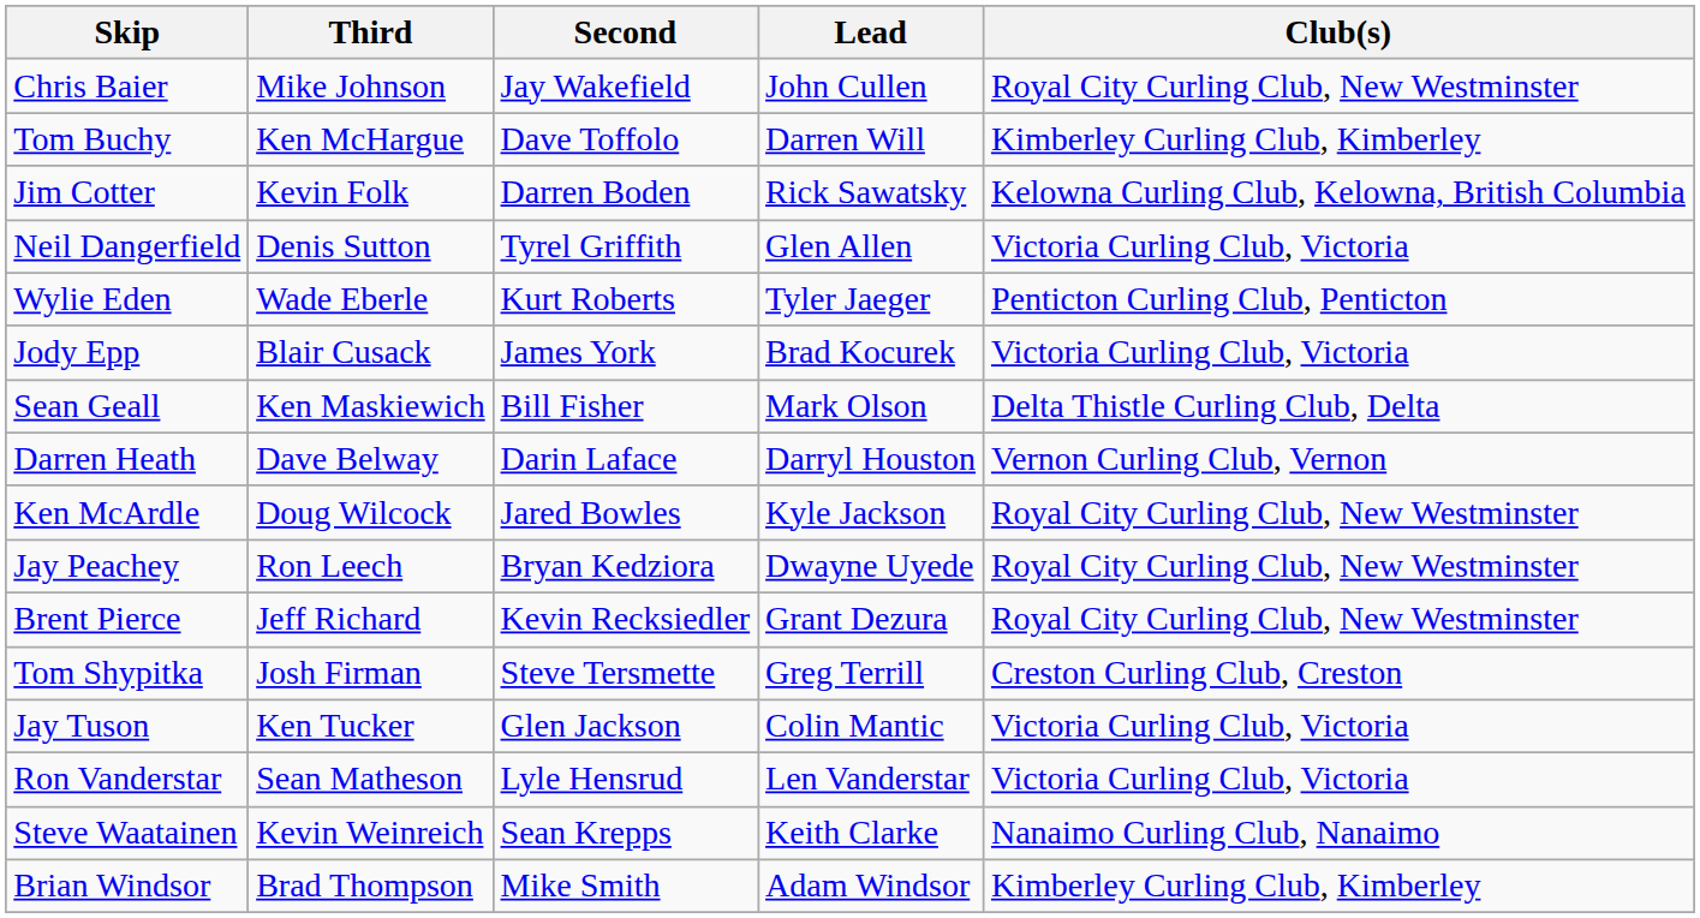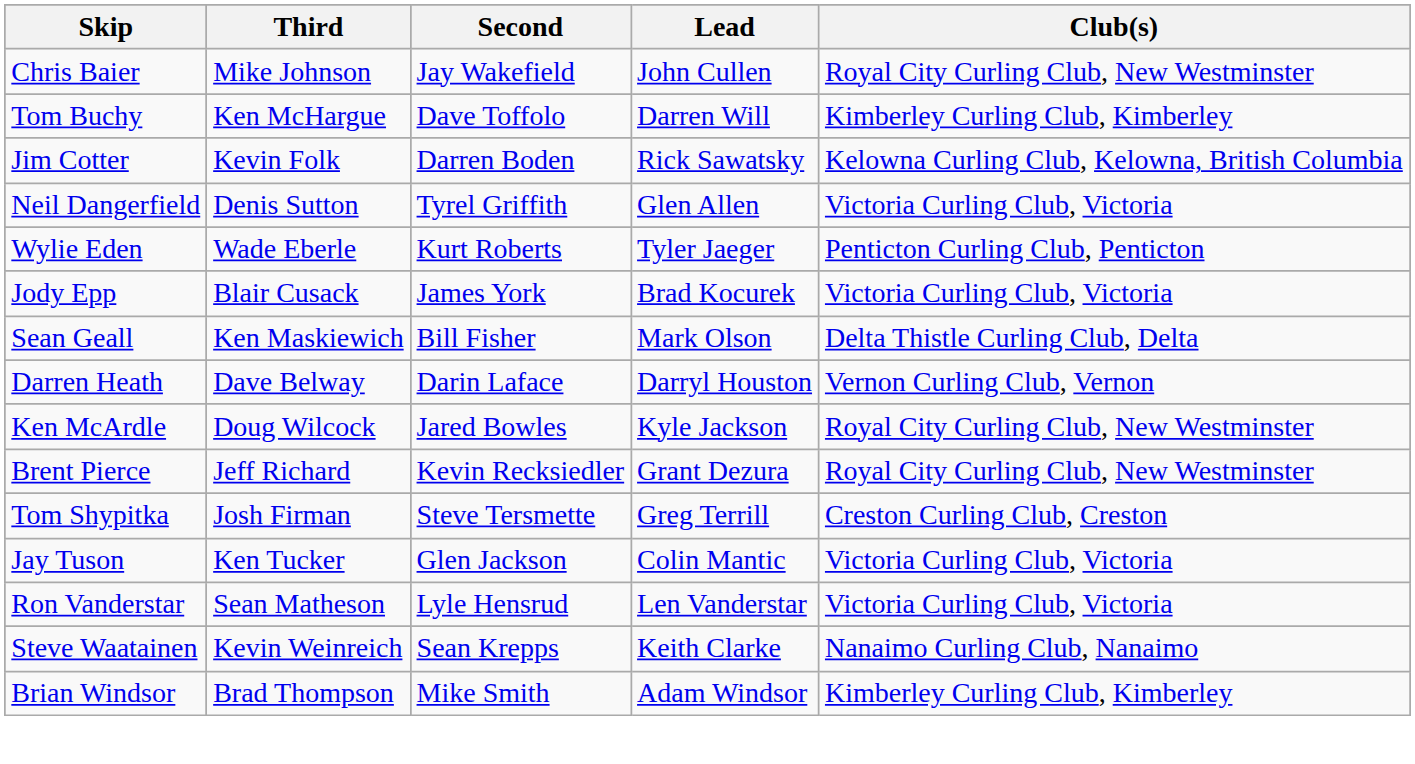 <table class="wikitable">
 <tr>
 <th>Skip</th>
 <th>Third</th>
 <th>Second</th>
 <th>Lead</th>
 <th>Club(s)</th>
 </tr>
 <tr>
 <td><a href='#'>Chris Baier</a></td>
 <td><a href='#'>Mike Johnson</a></td>
 <td><a href='#'>Jay Wakefield</a></td>
 <td><a href='#'>John Cullen</a></td>
 <td><a href='#'>Royal City Curling Club</a>, <a href='#'>New Westminster</a></td>
 </tr>
 <tr>
 <td><a href='#'>Tom Buchy</a></td>
 <td><a href='#'>Ken McHargue</a></td>
 <td><a href='#'>Dave Toffolo</a></td>
 <td><a href='#'>Darren Will</a></td>
 <td><a href='#'>Kimberley Curling Club</a>, <a href='#'>Kimberley</a></td>
 </tr>
 <tr>
 <td><a href='#'>Jim Cotter</a></td>
 <td><a href='#'>Kevin Folk</a></td>
 <td><a href='#'>Darren Boden</a></td>
 <td><a href='#'>Rick Sawatsky</a></td>
 <td><a href='#'>Kelowna Curling Club</a>, <a href='#'>Kelowna, British Columbia</a></td>
 </tr>
 <tr>
 <td><a href='#'>Neil Dangerfield</a></td>
 <td><a href='#'>Denis Sutton</a></td>
 <td><a href='#'>Tyrel Griffith</a></td>
 <td><a href='#'>Glen Allen</a></td>
 <td><a href='#'>Victoria Curling Club</a>, <a href='#'>Victoria</a></td>
 </tr>
 <tr>
 <td><a href='#'>Wylie Eden</a></td>
 <td><a href='#'>Wade Eberle</a></td>
 <td><a href='#'>Kurt Roberts</a></td>
 <td><a href='#'>Tyler Jaeger</a></td>
 <td><a href='#'>Penticton Curling Club</a>, <a href='#'>Penticton</a></td>
 </tr>
 <tr>
 <td><a href='#'>Jody Epp</a></td>
 <td><a href='#'>Blair Cusack</a></td>
 <td><a href='#'>James York</a></td>
 <td><a href='#'>Brad Kocurek</a></td>
 <td><a href='#'>Victoria Curling Club</a>, <a href='#'>Victoria</a></td>
 </tr>
 <tr>
 <td><a href='#'>Sean Geall</a></td>
 <td><a href='#'>Ken Maskiewich</a></td>
 <td><a href='#'>Bill Fisher</a></td>
 <td><a href='#'>Mark Olson</a></td>
 <td><a href='#'>Delta Thistle Curling Club</a>, <a href='#'>Delta</a></td>
 </tr>
 <tr>
 <td><a href='#'>Darren Heath</a></td>
 <td><a href='#'>Dave Belway</a></td>
 <td><a href='#'>Darin Laface</a></td>
 <td><a href='#'>Darryl Houston</a></td>
 <td><a href='#'>Vernon Curling Club</a>, <a href='#'>Vernon</a></td>
 </tr>
 <tr>
 <td><a href='#'>Ken McArdle</a></td>
 <td><a href='#'>Doug Wilcock</a></td>
 <td><a href='#'>Jared Bowles</a></td>
 <td><a href='#'>Kyle Jackson</a></td>
 <td><a href='#'>Royal City Curling Club</a>, <a href='#'>New Westminster</a></td>
 </tr>
 <tr>
-<td><a href='#'>Jay Peachey</a></td>
-<td><a href='#'>Ron Leech</a></td>
-<td><a href='#'>Bryan Kedziora</a></td>
-<td><a href='#'>Dwayne Uyede</a></td>
-<td><a href='#'>Royal City Curling Club</a>, <a href='#'>New Westminster</a></td>
-</tr>
-<tr>
 <td><a href='#'>Brent Pierce</a></td>
 <td><a href='#'>Jeff Richard</a></td>
 <td><a href='#'>Kevin Recksiedler</a></td>
 <td><a href='#'>Grant Dezura</a></td>
 <td><a href='#'>Royal City Curling Club</a>, <a href='#'>New Westminster</a></td>
 </tr>
 <tr>
 <td><a href='#'>Tom Shypitka</a></td>
 <td><a href='#'>Josh Firman</a></td>
 <td><a href='#'>Steve Tersmette</a></td>
 <td><a href='#'>Greg Terrill</a></td>
 <td><a href='#'>Creston Curling Club</a>, <a href='#'>Creston</a></td>
 </tr>
 <tr>
 <td><a href='#'>Jay Tuson</a></td>
 <td><a href='#'>Ken Tucker</a></td>
 <td><a href='#'>Glen Jackson</a></td>
 <td><a href='#'>Colin Mantic</a></td>
 <td><a href='#'>Victoria Curling Club</a>, <a href='#'>Victoria</a></td>
 </tr>
 <tr>
 <td><a href='#'>Ron Vanderstar</a></td>
 <td><a href='#'>Sean Matheson</a></td>
 <td><a href='#'>Lyle Hensrud</a></td>
 <td><a href='#'>Len Vanderstar</a></td>
 <td><a href='#'>Victoria Curling Club</a>, <a href='#'>Victoria</a></td>
 </tr>
 <tr>
 <td><a href='#'>Steve Waatainen</a></td>
 <td><a href='#'>Kevin Weinreich</a></td>
 <td><a href='#'>Sean Krepps</a></td>
 <td><a href='#'>Keith Clarke</a></td>
 <td><a href='#'>Nanaimo Curling Club</a>, <a href='#'>Nanaimo</a></td>
 </tr>
 <tr>
 <td><a href='#'>Brian Windsor</a></td>
 <td><a href='#'>Brad Thompson</a></td>
 <td><a href='#'>Mike Smith</a></td>
 <td><a href='#'>Adam Windsor</a></td>
 <td><a href='#'>Kimberley Curling Club</a>, <a href='#'>Kimberley</a></td>
 </tr>
 </table>
